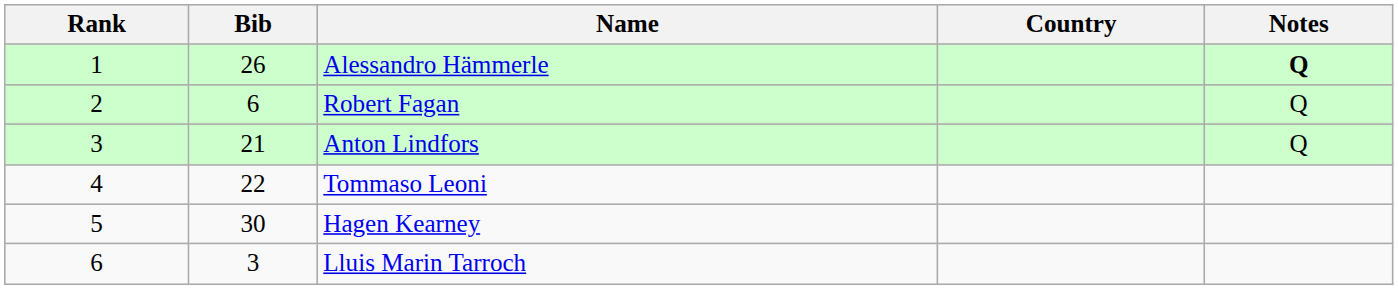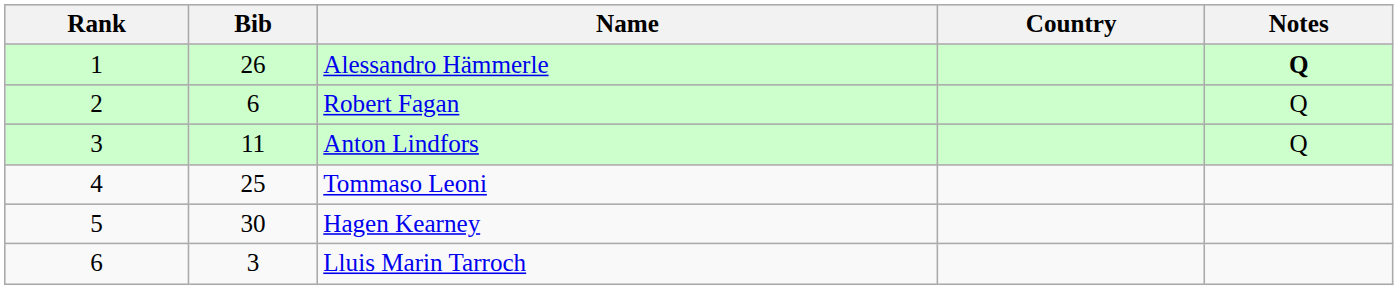 <table class="wikitable" style="text-align:center;" width=70%>
 <tr>
 <th>Rank</th>
 <th>Bib</th>
 <th>Name</th>
 <th>Country</th>
 <th>Notes</th>
 </tr>
 <tr bgcolor="#ccffcc">
 <td>1</td>
 <td>26</td>
 <td align=left><a href='#'>Alessandro Hämmerle</a></td>
 <td align=left></td>
 <td><strong>Q</strong></td>
 </tr>
 <tr bgcolor="#ccffcc">
 <td>2</td>
 <td>6</td>
 <td align=left><a href='#'>Robert Fagan</a></td>
 <td align=left></td>
 <td>Q</td>
 </tr>
 <tr bgcolor="#ccffcc">
 <td>3</td>
-<td>21</td>
+<td>11</td>
 <td align=left><a href='#'>Anton Lindfors</a></td>
 <td align=left></td>
 <td>Q</td>
 </tr>
 <tr>
 <td>4</td>
-<td>22</td>
+<td>25</td>
 <td align=left><a href='#'>Tommaso Leoni</a></td>
 <td align=left></td>
 <td></td>
 </tr>
 <tr>
 <td>5</td>
 <td>30</td>
 <td align=left><a href='#'>Hagen Kearney</a></td>
 <td align=left></td>
 <td></td>
 </tr>
 <tr>
 <td>6</td>
 <td>3</td>
 <td align=left><a href='#'>Lluis Marin Tarroch</a></td>
 <td align=left></td>
 <td></td>
 </tr>
 </table>
